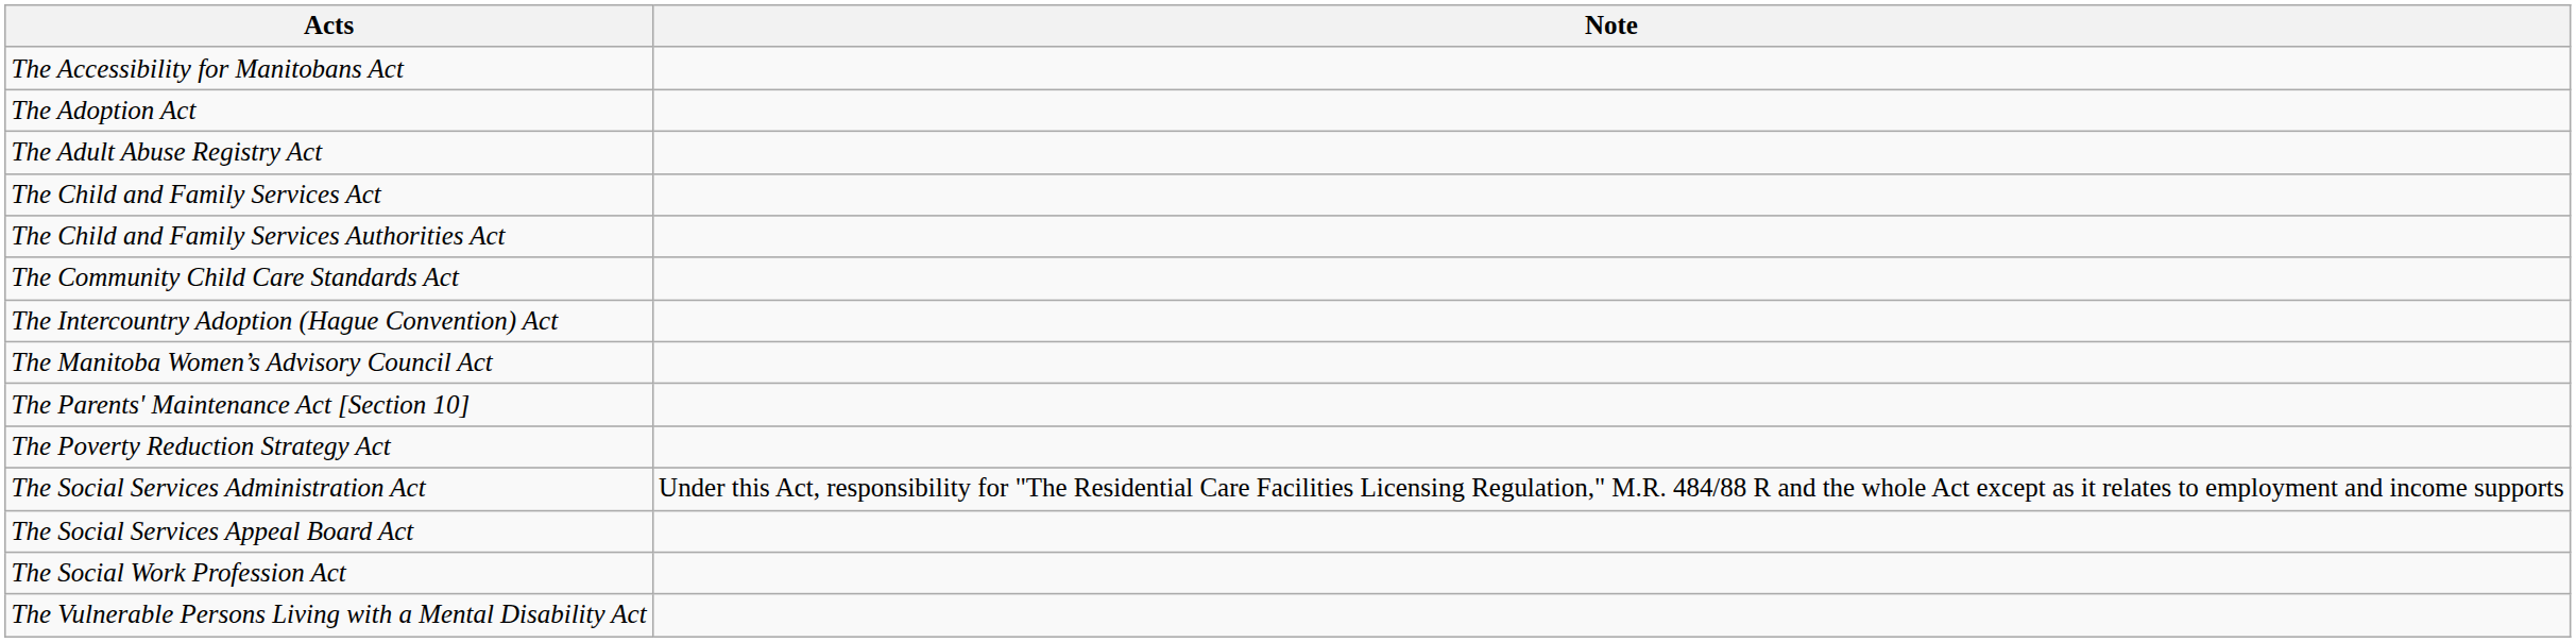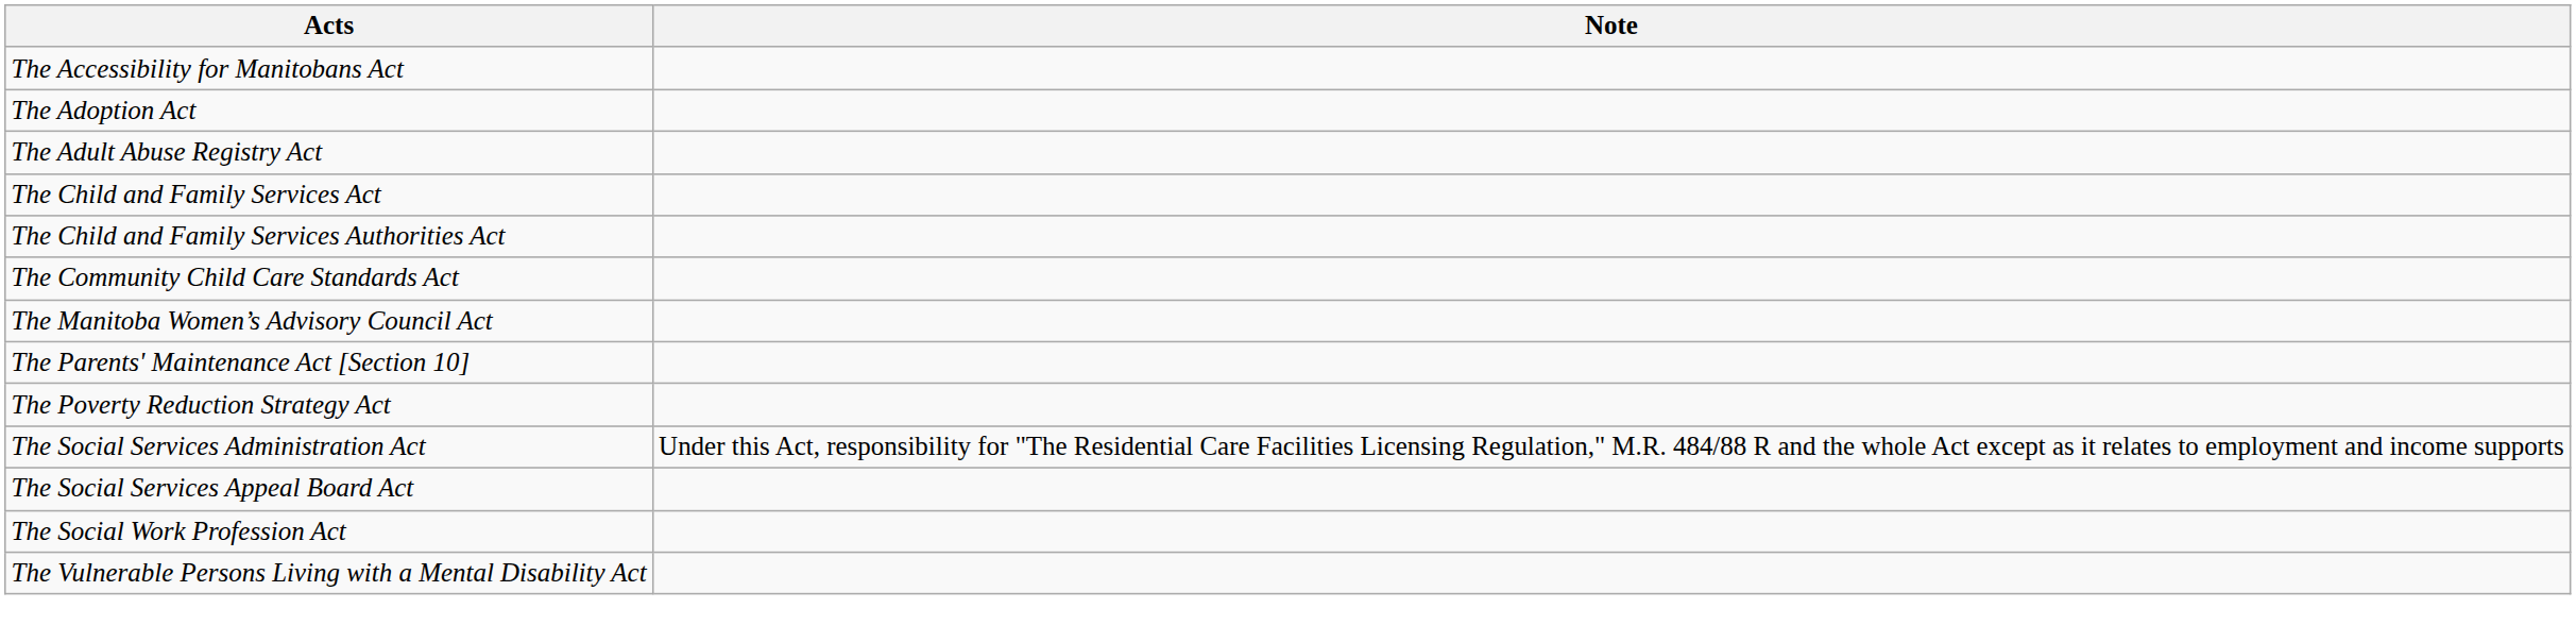 <table class="wikitable sortable">
 <tr>
 <th>Acts</th>
 <th>Note</th>
 </tr>
 <tr>
 <td><em>The Accessibility for Manitobans Act</em></td>
 <td></td>
 </tr>
 <tr>
 <td><em>The Adoption Act</em></td>
 <td></td>
 </tr>
 <tr>
 <td><em>The Adult Abuse Registry Act</em></td>
 <td></td>
 </tr>
 <tr>
 <td><em>The Child and Family Services Act</em></td>
 <td></td>
 </tr>
 <tr>
 <td><em>The Child and Family Services Authorities Act</em></td>
 <td></td>
 </tr>
 <tr>
 <td><em>The Community Child Care Standards Act</em></td>
-<td></td>
-</tr>
-<tr>
-<td><em>The Intercountry Adoption (Hague Convention) Act</em></td>
 <td></td>
 </tr>
 <tr>
 <td><em>The Manitoba Women’s Advisory Council Act</em></td>
 <td></td>
 </tr>
 <tr>
 <td><em>The Parents' Maintenance Act [Section 10]</em></td>
 <td></td>
 </tr>
 <tr>
 <td><em>The Poverty Reduction Strategy Act</em></td>
 <td></td>
 </tr>
 <tr>
 <td><em>The Social Services Administration Act</em></td>
 <td>Under this Act, responsibility for "The Residential Care Facilities Licensing Regulation," M.R. 484/88 R and the whole Act except as it relates to employment and income supports</td>
 </tr>
 <tr>
 <td><em>The Social Services Appeal Board Act</em></td>
 <td></td>
 </tr>
 <tr>
 <td><em>The Social Work Profession Act</em></td>
 <td></td>
 </tr>
 <tr>
 <td><em>The Vulnerable Persons Living with a Mental Disability Act</em></td>
 <td></td>
 </tr>
 </table>
